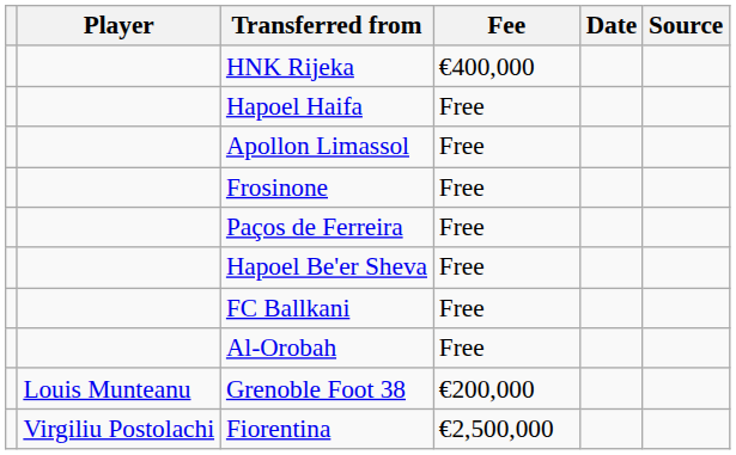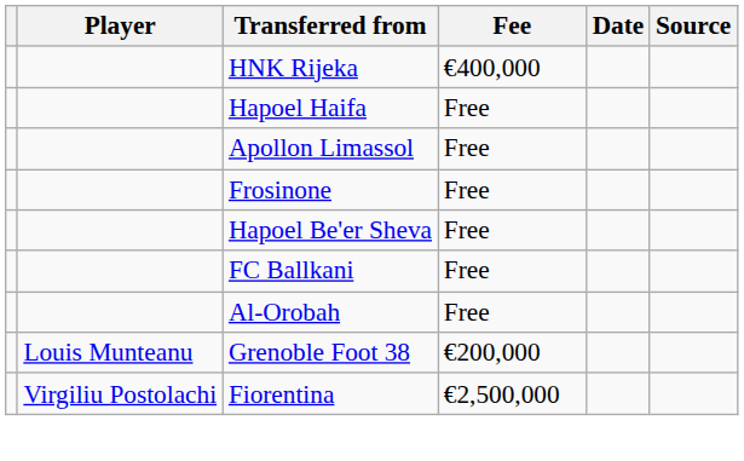 <table class="wikitable plainrowheaders sortable">
 <tr>
 <th></th>
 <th scope="col">Player</th>
 <th>Transferred from</th>
 <th style="width: 85px;">Fee</th>
 <th scope="col">Date</th>
 <th scope="col">Source</th>
 </tr>
 <tr>
 <td align="center"></td>
 <td></td>
 <td> <a href='#'>HNK Rijeka</a></td>
 <td>€400,000</td>
 <td></td>
 <td></td>
 </tr>
 <tr>
 <td align="center"></td>
 <td></td>
 <td> <a href='#'>Hapoel Haifa</a></td>
 <td>Free</td>
 <td></td>
 <td></td>
 </tr>
 <tr>
 <td align="center"></td>
 <td></td>
 <td> <a href='#'>Apollon Limassol</a></td>
 <td>Free</td>
 <td></td>
 <td></td>
 </tr>
 <tr>
 <td align="center"></td>
 <td> </td>
 <td> <a href='#'>Frosinone</a></td>
-<td>Free</td>
-<td></td>
-<td></td>
-</tr>
-<tr>
-<td align="center"></td>
-<td></td>
-<td> <a href='#'>Paços de Ferreira</a></td>
 <td>Free</td>
 <td></td>
 <td></td>
 </tr>
 <tr>
 <td align="center"></td>
 <td></td>
 <td> <a href='#'>Hapoel Be'er Sheva</a></td>
 <td>Free</td>
 <td></td>
 <td></td>
 </tr>
 <tr>
 <td align="center"></td>
 <td></td>
 <td> <a href='#'>FC Ballkani</a></td>
 <td>Free</td>
 <td></td>
 <td></td>
 </tr>
 <tr>
 <td align="center"></td>
 <td></td>
 <td> <a href='#'>Al-Orobah</a></td>
 <td>Free</td>
 <td></td>
 <td></td>
 </tr>
 <tr>
 <td align="center"></td>
 <td> <a href='#'>Louis Munteanu</a></td>
 <td> <a href='#'>Grenoble Foot 38</a></td>
 <td>€200,000</td>
 <td></td>
 <td></td>
 </tr>
 <tr>
 <td align="center"></td>
 <td> <a href='#'>Virgiliu Postolachi</a></td>
 <td> <a href='#'>Fiorentina</a></td>
 <td>€2,500,000</td>
 <td></td>
 <td></td>
 </tr>
 </table>
